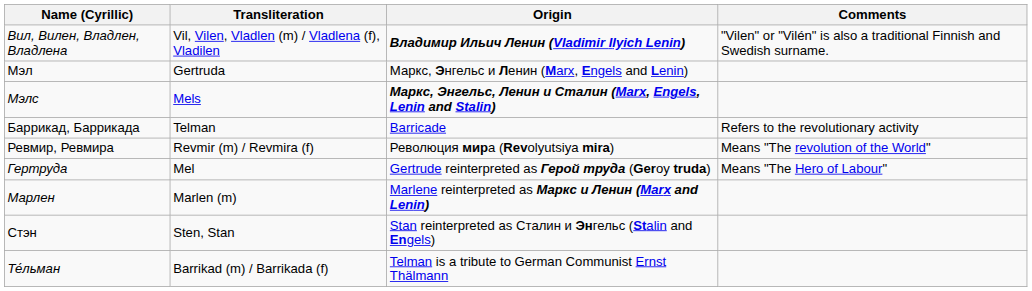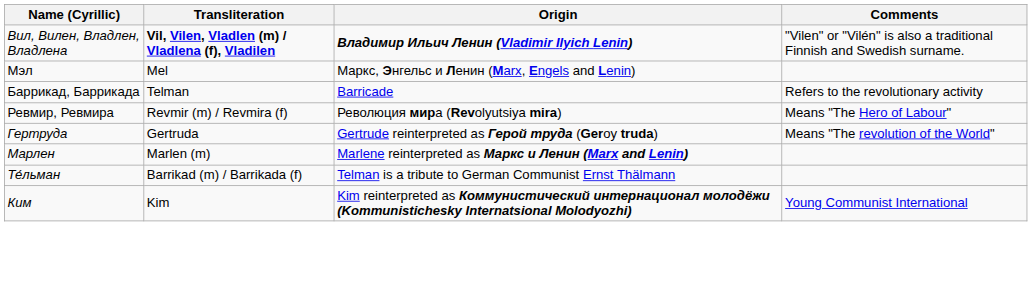 <table class="wikitable">
 <tr>
 <th>Name (Cyrillic)</th>
 <th>Transliteration</th>
 <th>Origin</th>
 <th>Comments</th>
 </tr>
 <tr>
 <td><em>Вил, Вилен, Владлен, Владлена</em></td>
-<td>Vil, <a href='#'>Vilen</a>, <a href='#'>Vladlen</a> (m) / <a href='#'>Vladlena</a> (f), <a href='#'>Vladilen</a></td>
+<td><strong>Vil, <a href='#'>Vilen</a>, <a href='#'>Vladlen</a> (m) / <a href='#'>Vladlena</a> (f), <a href='#'>Vladilen</a></strong></td>
 <td><strong><em>В<strong>ладимир </strong>И<strong>льич </strong>Л<strong>енин<em> (<a href='#'></strong>V<strong>ladimir </strong>I<strong>lyich </strong>L<strong>enin</a>)</td>
 <td>"Vilen" or "Vilén" is also a traditional Finnish and Swedish surname.</td>
 </tr>
 <tr>
 <td></em>Мэл<em></td>
-<td>Gertruda</td>
+<td>Mel</td>
 <td></em></strong>М</strong>аркс, <strong>Э</strong>нгельс и <strong>Л</strong>енин</em> (<a href='#'><strong>M</strong>arx</a>, <a href='#'><strong>E</strong>ngels</a> and <a href='#'><strong>L</strong>enin</a>)</td>
-<td></td>
-</tr>
-<tr>
-<td><em>Мэлс</em></td>
-<td><a href='#'>Mels</a></td>
-<td><strong><em>М<strong>аркс, </strong>Э<strong>нгельс, </strong>Л<strong>енин<em> и </strong>С<strong>талин (<a href='#'></strong>M<strong>arx</a>, <a href='#'></strong>E<strong>ngels</a>, <a href='#'></strong>L<strong>enin</a> and <a href='#'></strong>S<strong>talin</a>)</td>
 <td></td>
 </tr>
 <tr>
 <td></em>Баррикад, Баррикада<em></td>
 <td>Telman</td>
 <td><a href='#'>Barricade</a></td>
 <td>Refers to the revolutionary activity</td>
 </tr>
 <tr>
 <td></em>Ревмир, Ревмира<em></td>
 <td>Revmir (m) / Revmira (f)</td>
 <td></em></strong>Рев</strong>олюция <strong>мир</strong>а</em> (<strong>Rev</strong>olyutsiya <strong>mira</strong>)</td>
-<td>Means "The <a href='#'>revolution of the World</a>"</td>
+<td>Means "The <a href='#'>Hero of Labour</a>"</td>
 </tr>
 <tr>
 <td><em>Гертруда</em></td>
-<td>Mel</td>
+<td>Gertruda</td>
 <td><a href='#'>Gertrude</a> reinterpreted as <strong><em>Гер<strong>ой </strong>труда</em></strong> (<strong>Ger</strong>oy <strong>truda</strong>)</td>
-<td>Means "The <a href='#'>Hero of Labour</a>"</td>
+<td>Means "The <a href='#'>revolution of the World</a>"</td>
 </tr>
 <tr>
 <td><em>Марлен</em></td>
 <td>Marlen (m)</td>
 <td><a href='#'>Marlene</a> reinterpreted as <strong><em>Мар<strong>кс и </strong>Лен<strong>ин<em> (<a href='#'></strong>Mar<strong>x</a> and <a href='#'></strong>Len<strong>in</a>)</td>
 <td></td>
 </tr>
 <tr>
-<td></em>Стэн<em></td>
-<td>Sten, Stan</td>
-<td><a href='#'>Stan</a> reinterpreted as  </em></strong>Ст</strong>алин и <strong>Эн</strong>гельс</em> (<a href='#'><strong>St</strong>alin</a> and <a href='#'><strong>En</strong>gels</a>)</td>
-<td></td>
-</tr>
-<tr>
 <td><em>Те́льман</em></td>
 <td>Barrikad (m) / Barrikada (f)</td>
 <td><a href='#'>Telman</a> is a tribute to German Communist <a href='#'>Ernst Thälmann</a></td>
 <td></td>
 </tr>
+<tr>
+<td><em>Ким</em></td>
+<td>Kim</td>
+<td><a href='#'>Kim</a> reinterpreted as  <strong><em>К<strong>оммунистический </strong>и<strong>нтернационал </strong>м<strong>олодёжи<em> (</strong>K<strong>ommunistichesky </strong>I<strong>nternatsional </strong>M<strong>olodyozhi)</td>
+<td><a href='#'>Young Communist International</a></td>
+</tr>
 </table>
